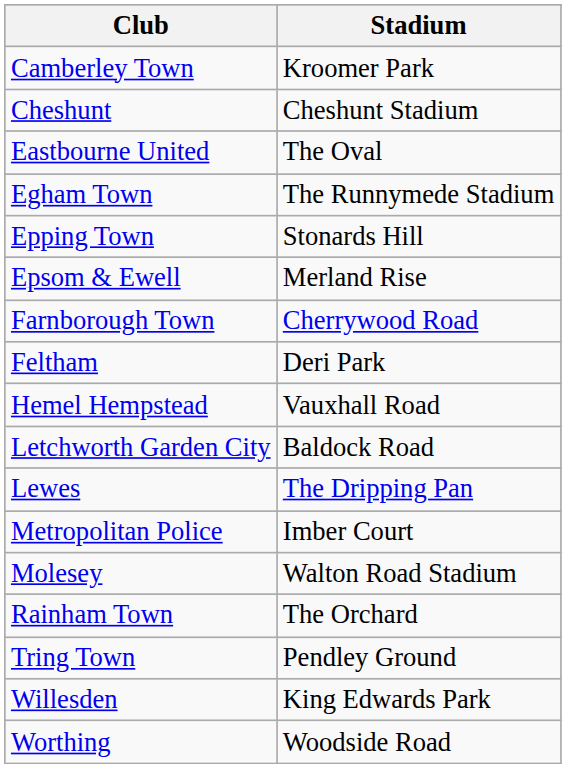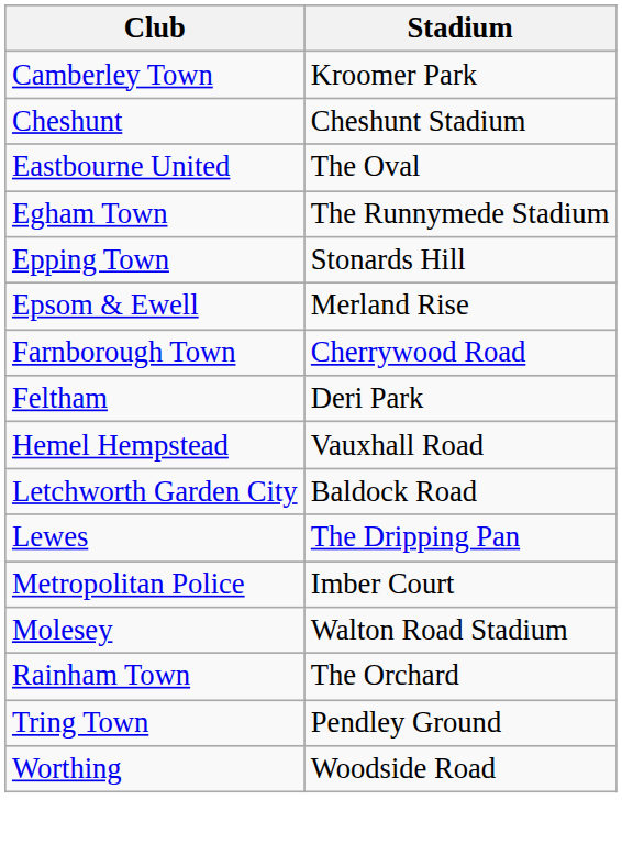 <table class="wikitable sortable">
 <tr>
 <th>Club</th>
 <th>Stadium</th>
 </tr>
 <tr>
 <td><a href='#'>Camberley Town</a></td>
 <td>Kroomer Park</td>
 </tr>
 <tr>
 <td><a href='#'>Cheshunt</a></td>
 <td>Cheshunt Stadium</td>
 </tr>
 <tr>
 <td><a href='#'>Eastbourne United</a></td>
 <td>The Oval</td>
 </tr>
 <tr>
 <td><a href='#'>Egham Town</a></td>
 <td>The Runnymede Stadium</td>
 </tr>
 <tr>
 <td><a href='#'>Epping Town</a></td>
 <td>Stonards Hill</td>
 </tr>
 <tr>
 <td><a href='#'>Epsom & Ewell</a></td>
 <td>Merland Rise</td>
 </tr>
 <tr>
 <td><a href='#'>Farnborough Town</a></td>
 <td><a href='#'>Cherrywood Road</a></td>
 </tr>
 <tr>
 <td><a href='#'>Feltham</a></td>
 <td>Deri Park</td>
 </tr>
 <tr>
 <td><a href='#'>Hemel Hempstead</a></td>
 <td>Vauxhall Road</td>
 </tr>
 <tr>
 <td><a href='#'>Letchworth Garden City</a></td>
 <td>Baldock Road</td>
 </tr>
 <tr>
 <td><a href='#'>Lewes</a></td>
 <td><a href='#'>The Dripping Pan</a></td>
 </tr>
 <tr>
 <td><a href='#'>Metropolitan Police</a></td>
 <td>Imber Court</td>
 </tr>
 <tr>
 <td><a href='#'>Molesey</a></td>
 <td>Walton Road Stadium</td>
 </tr>
 <tr>
 <td><a href='#'>Rainham Town</a></td>
 <td>The Orchard</td>
 </tr>
 <tr>
 <td><a href='#'>Tring Town</a></td>
 <td>Pendley Ground</td>
 </tr>
 <tr>
-<td><a href='#'>Willesden</a></td>
-<td>King Edwards Park</td>
-</tr>
-<tr>
 <td><a href='#'>Worthing</a></td>
 <td>Woodside Road</td>
 </tr>
 </table>
